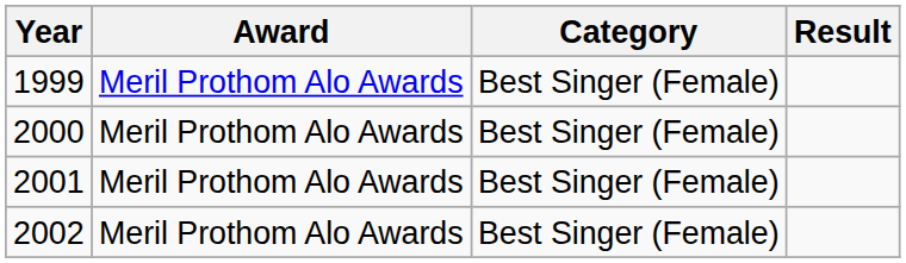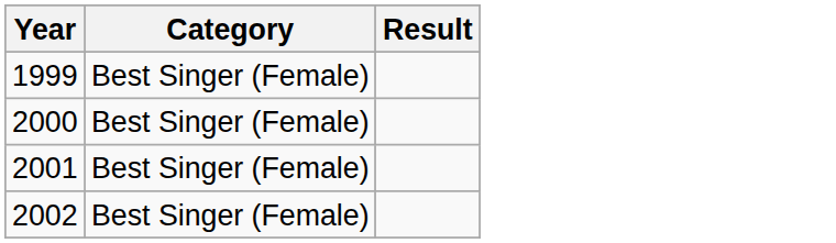 <table class="wikitable" style="font-size: 95%;">
 <tr>
 <th>Year</th>
-<th>Award</th>
 <th>Category</th>
 <th>Result</th>
 </tr>
 <tr>
 <td>1999</td>
-<td><a href='#'>Meril Prothom Alo Awards</a></td>
 <td>Best Singer (Female)</td>
 <td></td>
 </tr>
 <tr>
 <td>2000</td>
-<td>Meril Prothom Alo Awards</td>
 <td>Best Singer (Female)</td>
 <td></td>
 </tr>
 <tr>
 <td>2001</td>
-<td>Meril Prothom Alo Awards</td>
 <td>Best Singer (Female)</td>
 <td></td>
 </tr>
 <tr>
 <td>2002</td>
-<td>Meril Prothom Alo Awards</td>
 <td>Best Singer (Female)</td>
 <td></td>
 </tr>
 </table>
